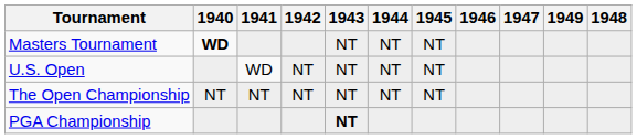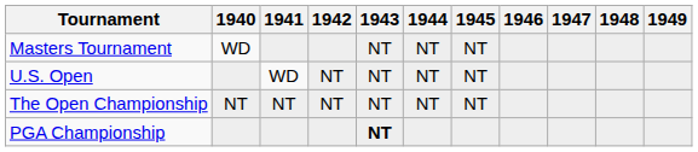 <table class="wikitable" style="font-size:95%;text-align:center;">
 <tr>
 <th>Tournament</th>
 <th>1940</th>
 <th>1941</th>
 <th>1942</th>
 <th>1943</th>
 <th>1944</th>
 <th>1945</th>
 <th>1946</th>
 <th>1947</th>
+<th>1948</th>
 <th>1949</th>
-<th>1948</th>
 </tr>
 <tr>
 <td align=left><a href='#'>Masters Tournament</a></td>
-<td><strong>WD</strong></td>
+<td>WD</td>
 <td style="background:#eeeeee;"></td>
 <td style="background:#eeeeee;"></td>
 <td style="background:#eeeeee;">NT</td>
 <td style="background:#eeeeee;">NT</td>
 <td style="background:#eeeeee;">NT</td>
 <td style="background:#eeeeee;"></td>
 <td style="background:#eeeeee;"></td>
 <td style="background:#eeeeee;"></td>
 <td style="background:#eeeeee;"></td>
 </tr>
 <tr>
 <td align=left><a href='#'>U.S. Open</a></td>
 <td style="background:#eeeeee;"></td>
 <td>WD</td>
 <td style="background:#eeeeee;">NT</td>
 <td style="background:#eeeeee;">NT</td>
 <td style="background:#eeeeee;">NT</td>
 <td style="background:#eeeeee;">NT</td>
 <td style="background:#eeeeee;"></td>
 <td style="background:#eeeeee;"></td>
 <td style="background:#eeeeee;"></td>
 <td style="background:#eeeeee;"></td>
 </tr>
 <tr>
 <td align=left><a href='#'>The Open Championship</a></td>
 <td style="background:#eeeeee;">NT</td>
 <td style="background:#eeeeee;">NT</td>
 <td style="background:#eeeeee;">NT</td>
 <td style="background:#eeeeee;">NT</td>
 <td style="background:#eeeeee;">NT</td>
 <td style="background:#eeeeee;">NT</td>
 <td style="background:#eeeeee;"></td>
 <td style="background:#eeeeee;"></td>
 <td style="background:#eeeeee;"></td>
 <td style="background:#eeeeee;"></td>
 </tr>
 <tr>
 <td align=left><a href='#'>PGA Championship</a></td>
 <td style="background:#eeeeee;"></td>
 <td style="background:#eeeeee;"></td>
 <td style="background:#eeeeee;"></td>
 <td style="background:#eeeeee;"><strong>NT</strong></td>
 <td style="background:#eeeeee;"></td>
 <td style="background:#eeeeee;"></td>
 <td style="background:#eeeeee;"></td>
 <td style="background:#eeeeee;"></td>
 <td style="background:#eeeeee;"></td>
 <td style="background:#eeeeee;"></td>
 </tr>
 </table>
